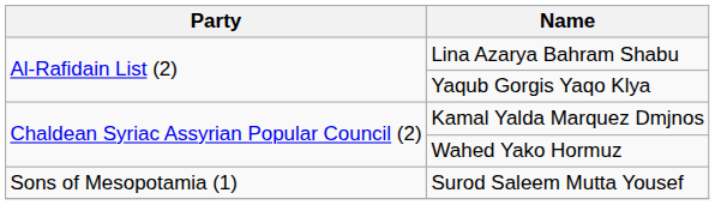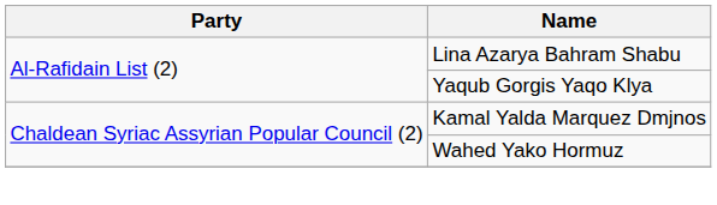 <table class=wikitable>
 <tr>
 <th>Party</th>
 <th>Name</th>
 </tr>
 <tr>
 <td rowspan=2><a href='#'>Al-Rafidain List</a> (2)</td>
 <td>Lina Azarya Bahram Shabu</td>
 </tr>
 <tr>
 <td>Yaqub Gorgis Yaqo Klya</td>
 </tr>
 <tr>
 <td rowspan=2><a href='#'>Chaldean Syriac Assyrian Popular Council</a> (2)</td>
 <td>Kamal Yalda Marquez Dmjnos</td>
 </tr>
 <tr>
 <td>Wahed Yako Hormuz</td>
 </tr>
 <tr>
-<td rowspan=1>Sons of Mesopotamia (1)</td>
-<td>Surod Saleem Mutta Yousef</td>
-</tr>
-<tr>
 </tr>
 </table>
